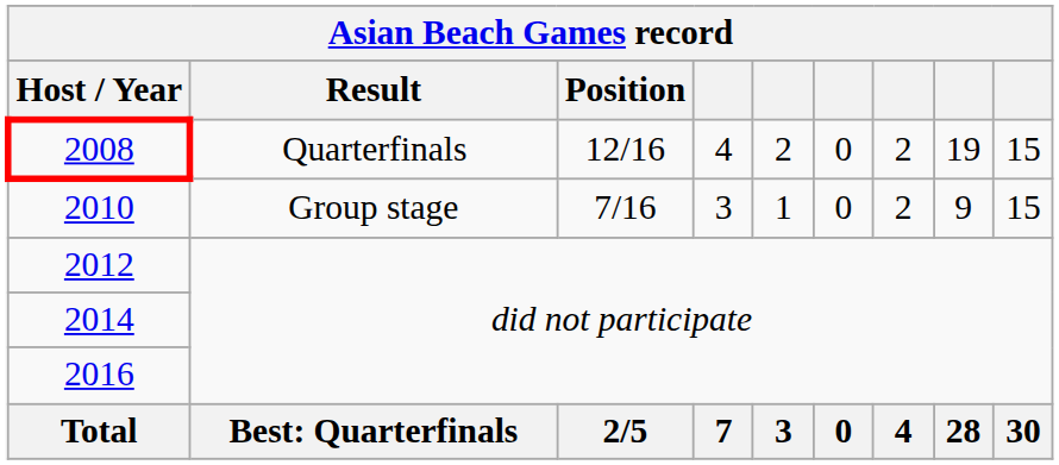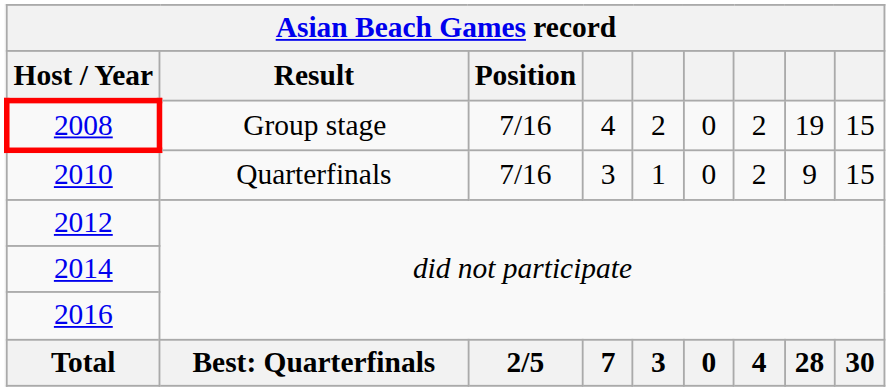 <table class="wikitable" style="text-align: center;">
 <tr>
 <th colspan=9><a href='#'>Asian Beach Games</a> record</th>
 </tr>
 <tr>
 <th>Host / Year</th>
 <th width=160>Result</th>
 <th>Position</th>
 <th width=20></th>
 <th width=20></th>
 <th width=20></th>
 <th width=20></th>
 <th width=20></th>
 <th width=20></th>
 </tr>
 <tr>
 <td style="border: 3px solid red"> <a href='#'>2008</a></td>
-<td>Quarterfinals</td>
-<td>12/16</td>
+<td>Group stage</td>
+<td>7/16</td>
 <td>4</td>
 <td>2</td>
 <td>0</td>
 <td>2</td>
 <td>19</td>
 <td>15</td>
 </tr>
 <tr>
 <td> <a href='#'>2010</a></td>
-<td>Group stage</td>
+<td>Quarterfinals</td>
 <td>7/16</td>
 <td>3</td>
 <td>1</td>
 <td>0</td>
 <td>2</td>
 <td>9</td>
 <td>15</td>
 </tr>
 <tr>
 <td> <a href='#'>2012</a></td>
 <td colspan=8 rowspan=3><em>did not participate</em></td>
 </tr>
 <tr>
 <td> <a href='#'>2014</a></td>
 </tr>
 <tr>
 <td> <a href='#'>2016</a></td>
 </tr>
 <tr>
 <th><strong>Total</strong></th>
 <th><strong>Best: Quarterfinals</strong></th>
 <th><strong>2/5</strong></th>
 <th><strong>7</strong></th>
 <th><strong>3</strong></th>
 <th><strong>0</strong></th>
 <th><strong>4</strong></th>
 <th><strong>28</strong></th>
 <th><strong>30</strong></th>
 </tr>
 </table>
